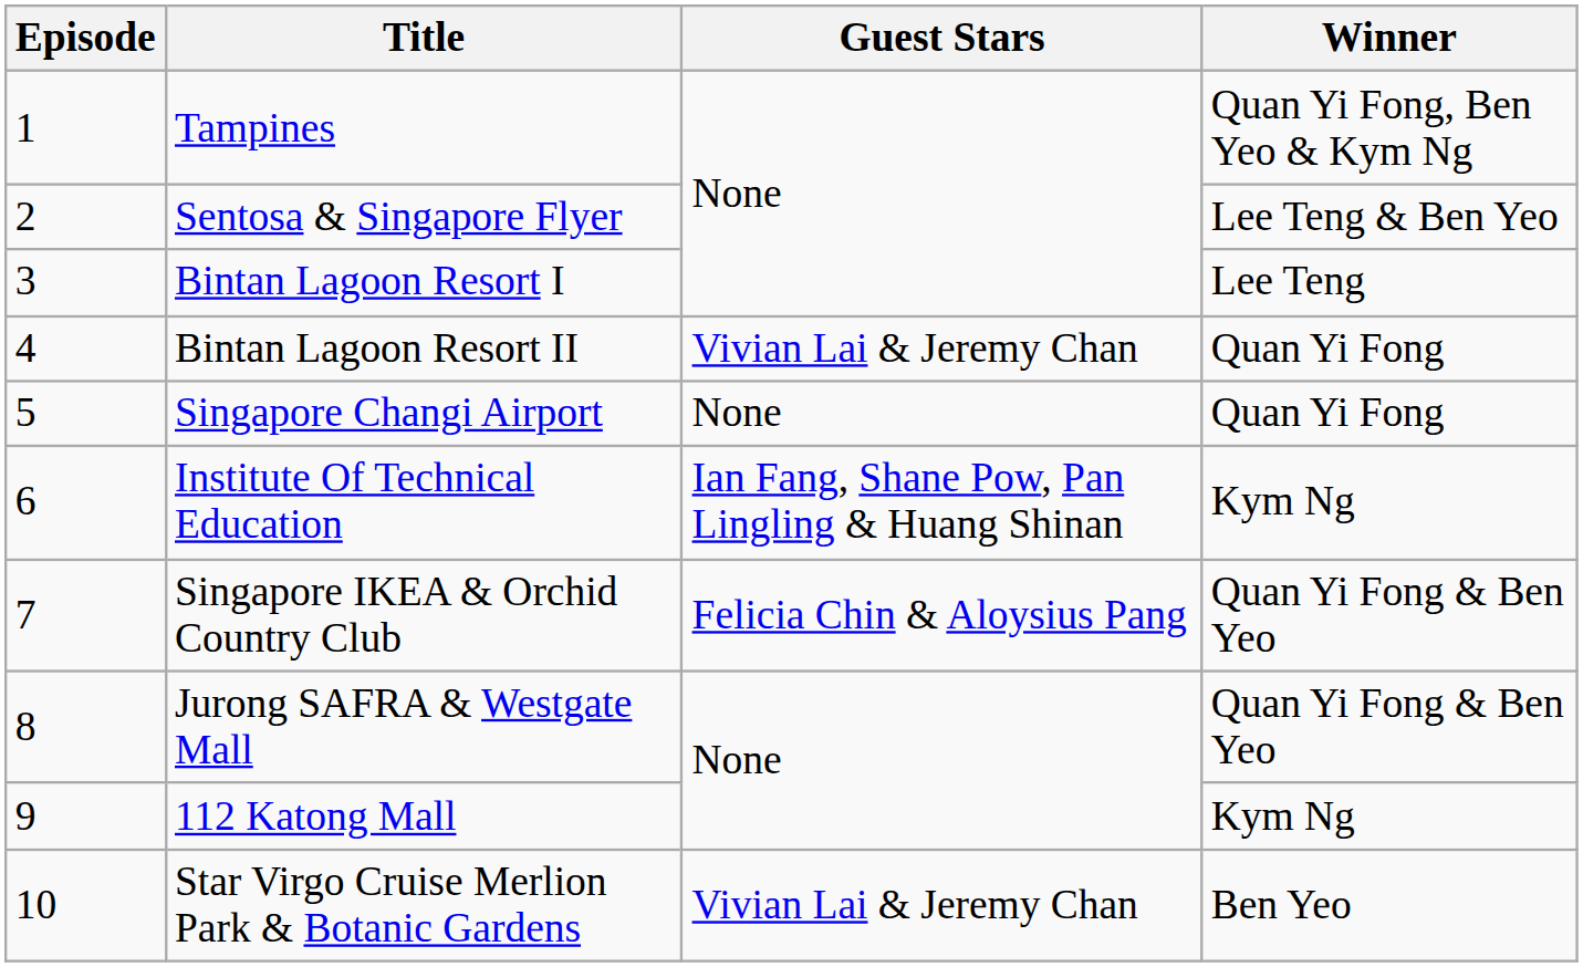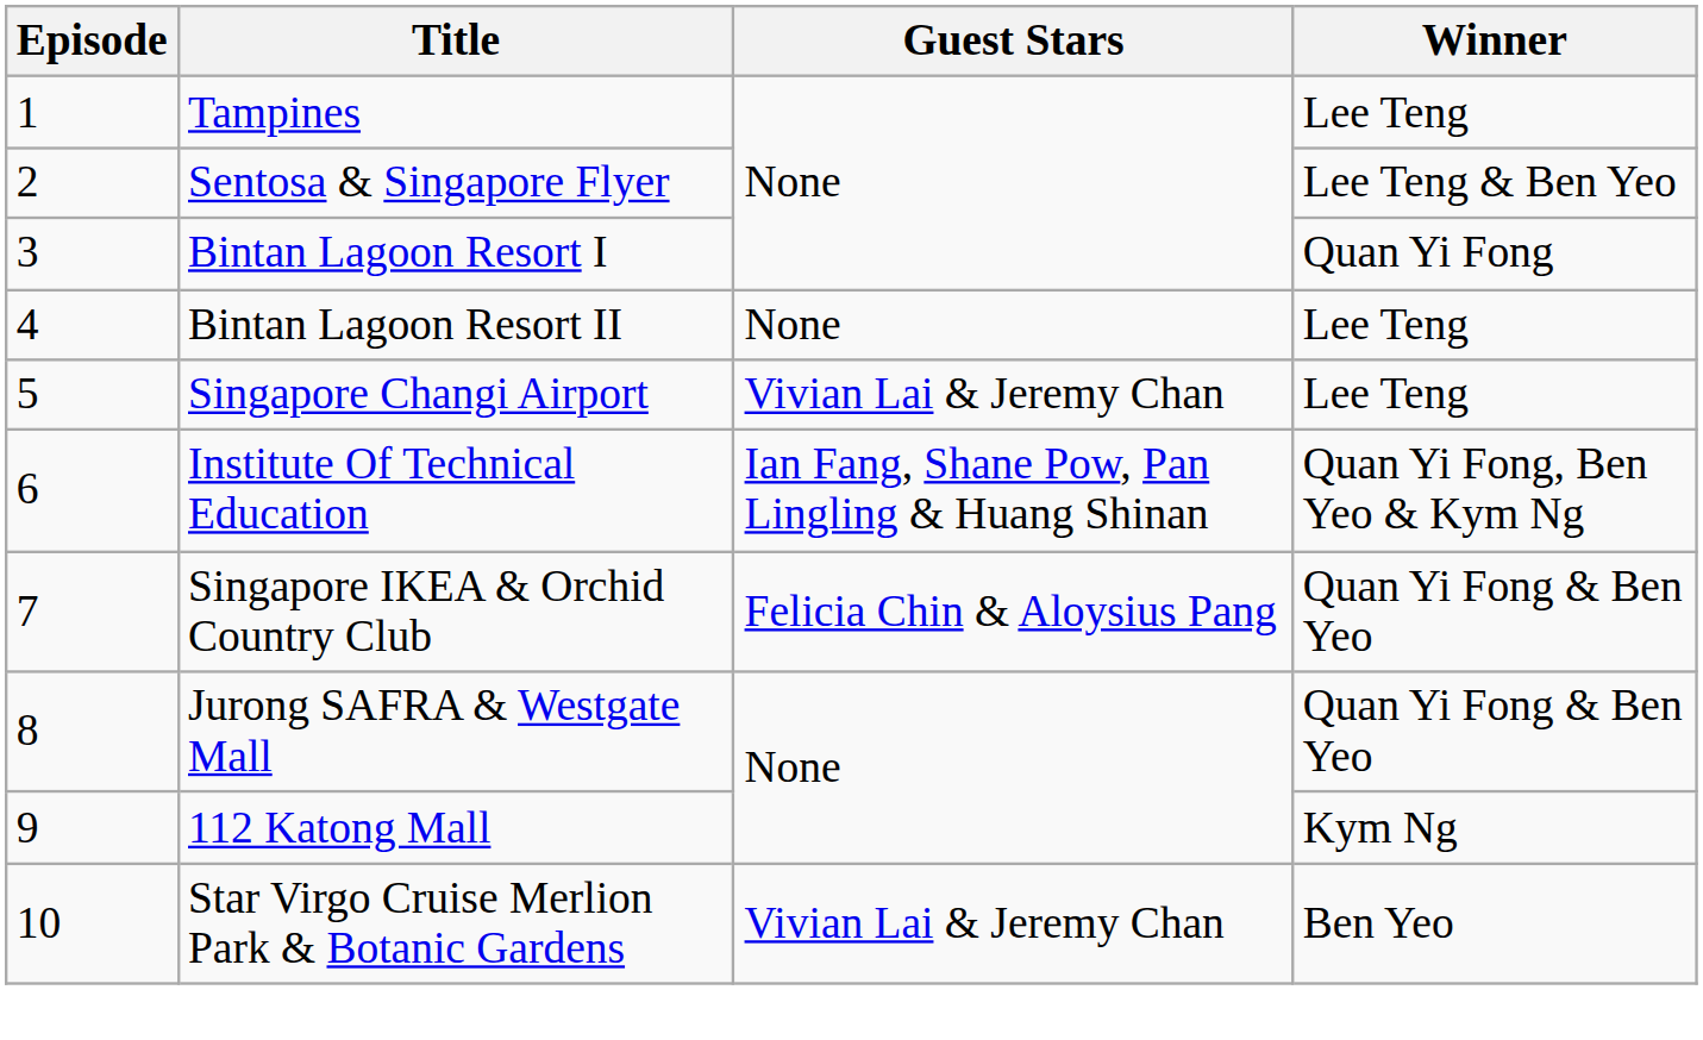 <table class="wikitable">
 <tr>
 <th>Episode</th>
 <th>Title</th>
 <th>Guest Stars</th>
 <th>Winner</th>
 </tr>
 <tr>
 <td>1</td>
 <td><a href='#'>Tampines</a></td>
 <td rowspan=3>None</td>
-<td>Quan Yi Fong, Ben Yeo & Kym Ng</td>
+<td>Lee Teng</td>
 </tr>
 <tr>
 <td>2</td>
 <td><a href='#'>Sentosa</a> & <a href='#'>Singapore Flyer</a></td>
 <td>Lee Teng & Ben Yeo</td>
 </tr>
 <tr>
 <td>3</td>
 <td><a href='#'>Bintan Lagoon Resort</a> I</td>
-<td>Lee Teng</td>
+<td>Quan Yi Fong</td>
 </tr>
 <tr>
 <td>4</td>
 <td>Bintan Lagoon Resort II</td>
-<td><a href='#'>Vivian Lai</a> & Jeremy Chan</td>
-<td>Quan Yi Fong</td>
+<td>None</td>
+<td>Lee Teng</td>
 </tr>
 <tr>
 <td>5</td>
 <td><a href='#'>Singapore Changi Airport</a></td>
-<td>None</td>
-<td>Quan Yi Fong</td>
+<td><a href='#'>Vivian Lai</a> & Jeremy Chan</td>
+<td>Lee Teng</td>
 </tr>
 <tr>
 <td>6</td>
 <td><a href='#'>Institute Of Technical Education</a></td>
 <td><a href='#'>Ian Fang</a>, <a href='#'>Shane Pow</a>, <a href='#'>Pan Lingling</a> & Huang Shinan</td>
-<td>Kym Ng</td>
+<td>Quan Yi Fong, Ben Yeo & Kym Ng</td>
 </tr>
 <tr>
 <td>7</td>
 <td>Singapore IKEA & Orchid Country Club</td>
 <td><a href='#'>Felicia Chin</a> & <a href='#'>Aloysius Pang</a></td>
 <td>Quan Yi Fong & Ben Yeo</td>
 </tr>
 <tr>
 <td>8</td>
 <td>Jurong SAFRA & <a href='#'>Westgate Mall</a></td>
 <td rowspan=2>None</td>
 <td>Quan Yi Fong & Ben Yeo</td>
 </tr>
 <tr>
 <td>9</td>
 <td><a href='#'>112 Katong Mall</a></td>
 <td>Kym Ng</td>
 </tr>
 <tr>
 <td>10</td>
 <td>Star Virgo Cruise Merlion Park & <a href='#'>Botanic Gardens</a></td>
 <td><a href='#'>Vivian Lai</a> & Jeremy Chan</td>
 <td>Ben Yeo</td>
 </tr>
 </table>
